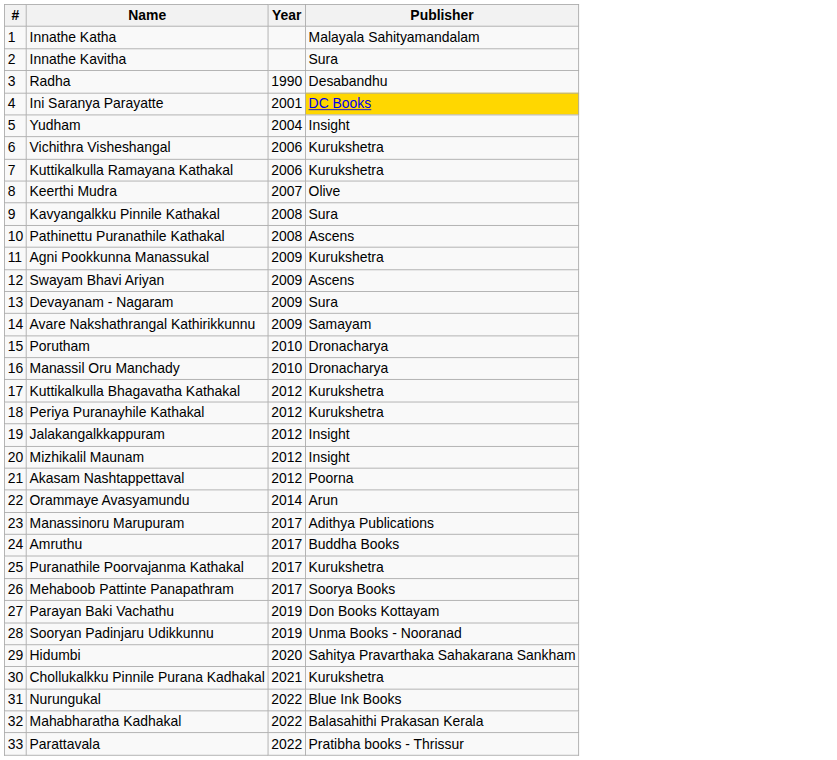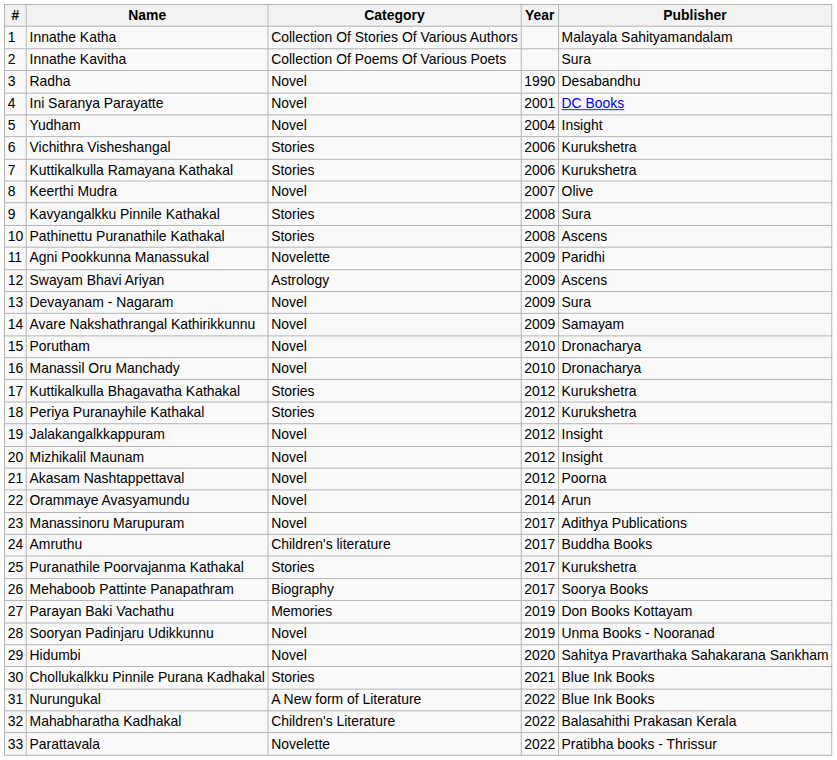 <table class="wikitable sortable">
 <tr>
 <th>#</th>
 <th>Name</th>
+<th>Category</th>
 <th>Year</th>
 <th>Publisher</th>
 </tr>
 <tr>
 <td>1</td>
 <td>Innathe Katha</td>
+<td>Collection Of Stories Of Various Authors</td>
 <td></td>
 <td>Malayala Sahityamandalam</td>
 </tr>
 <tr>
 <td>2</td>
 <td>Innathe Kavitha</td>
+<td>Collection Of Poems Of Various Poets</td>
 <td></td>
 <td>Sura</td>
 </tr>
 <tr>
 <td>3</td>
 <td>Radha</td>
+<td>Novel</td>
 <td>1990</td>
 <td>Desabandhu</td>
 </tr>
 <tr>
 <td>4</td>
 <td>Ini Saranya Parayatte</td>
+<td>Novel</td>
 <td>2001</td>
-<td style="background: gold;"><a href='#'>DC Books</a></td>
+<td><a href='#'>DC Books</a></td>
 </tr>
 <tr>
 <td>5</td>
 <td>Yudham</td>
+<td>Novel</td>
 <td>2004</td>
 <td>Insight</td>
 </tr>
 <tr>
 <td>6</td>
 <td>Vichithra Visheshangal</td>
+<td>Stories</td>
 <td>2006</td>
 <td>Kurukshetra</td>
 </tr>
 <tr>
 <td>7</td>
 <td>Kuttikalkulla Ramayana Kathakal</td>
+<td>Stories</td>
 <td>2006</td>
 <td>Kurukshetra</td>
 </tr>
 <tr>
 <td>8</td>
 <td>Keerthi Mudra</td>
+<td>Novel</td>
 <td>2007</td>
 <td>Olive</td>
 </tr>
 <tr>
 <td>9</td>
 <td>Kavyangalkku Pinnile Kathakal</td>
+<td>Stories</td>
 <td>2008</td>
 <td>Sura</td>
 </tr>
 <tr>
 <td>10</td>
 <td>Pathinettu Puranathile Kathakal</td>
+<td>Stories</td>
 <td>2008</td>
 <td>Ascens</td>
 </tr>
 <tr>
 <td>11</td>
 <td>Agni Pookkunna Manassukal</td>
+<td>Novelette</td>
 <td>2009</td>
-<td>Kurukshetra</td>
+<td>Paridhi</td>
 </tr>
 <tr>
 <td>12</td>
 <td>Swayam Bhavi Ariyan</td>
+<td>Astrology</td>
 <td>2009</td>
 <td>Ascens</td>
 </tr>
 <tr>
 <td>13</td>
 <td>Devayanam - Nagaram</td>
+<td>Novel</td>
 <td>2009</td>
 <td>Sura</td>
 </tr>
 <tr>
 <td>14</td>
 <td>Avare Nakshathrangal Kathirikkunnu</td>
+<td>Novel</td>
 <td>2009</td>
 <td>Samayam</td>
 </tr>
 <tr>
 <td>15</td>
 <td>Porutham</td>
+<td>Novel</td>
 <td>2010</td>
 <td>Dronacharya</td>
 </tr>
 <tr>
 <td>16</td>
 <td>Manassil Oru Manchady</td>
+<td>Novel</td>
 <td>2010</td>
 <td>Dronacharya</td>
 </tr>
 <tr>
 <td>17</td>
 <td>Kuttikalkulla Bhagavatha Kathakal</td>
+<td>Stories</td>
 <td>2012</td>
 <td>Kurukshetra</td>
 </tr>
 <tr>
 <td>18</td>
 <td>Periya Puranayhile Kathakal</td>
+<td>Stories</td>
 <td>2012</td>
 <td>Kurukshetra</td>
 </tr>
 <tr>
 <td>19</td>
 <td>Jalakangalkkappuram</td>
+<td>Novel</td>
 <td>2012</td>
 <td>Insight</td>
 </tr>
 <tr>
 <td>20</td>
 <td>Mizhikalil Maunam</td>
+<td>Novel</td>
 <td>2012</td>
 <td>Insight</td>
 </tr>
 <tr>
 <td>21</td>
 <td>Akasam Nashtappettaval</td>
+<td>Novel</td>
 <td>2012</td>
 <td>Poorna</td>
 </tr>
 <tr>
 <td>22</td>
 <td>Orammaye Avasyamundu</td>
+<td>Novel</td>
 <td>2014</td>
 <td>Arun</td>
 </tr>
 <tr>
 <td>23</td>
 <td>Manassinoru Marupuram</td>
+<td>Novel</td>
 <td>2017</td>
 <td>Adithya Publications</td>
 </tr>
 <tr>
 <td>24</td>
 <td>Amruthu</td>
+<td>Children's literature</td>
 <td>2017</td>
 <td>Buddha Books</td>
 </tr>
 <tr>
 <td>25</td>
 <td>Puranathile Poorvajanma Kathakal</td>
+<td>Stories</td>
 <td>2017</td>
 <td>Kurukshetra</td>
 </tr>
 <tr>
 <td>26</td>
 <td>Mehaboob Pattinte Panapathram</td>
+<td>Biography</td>
 <td>2017</td>
 <td>Soorya Books</td>
 </tr>
 <tr>
 <td>27</td>
 <td>Parayan Baki Vachathu</td>
+<td>Memories</td>
 <td>2019</td>
 <td>Don Books Kottayam</td>
 </tr>
 <tr>
 <td>28</td>
 <td>Sooryan Padinjaru Udikkunnu</td>
+<td>Novel</td>
 <td>2019</td>
 <td>Unma Books - Nooranad</td>
 </tr>
 <tr>
 <td>29</td>
 <td>Hidumbi</td>
+<td>Novel</td>
 <td>2020</td>
 <td>Sahitya Pravarthaka Sahakarana Sankham</td>
 </tr>
 <tr>
 <td>30</td>
 <td>Chollukalkku Pinnile Purana Kadhakal</td>
+<td>Stories</td>
 <td>2021</td>
-<td>Kurukshetra</td>
+<td>Blue Ink Books</td>
 </tr>
 <tr>
 <td>31</td>
 <td>Nurungukal</td>
+<td>A New form of Literature</td>
 <td>2022</td>
 <td>Blue Ink Books</td>
 </tr>
 <tr>
 <td>32</td>
 <td>Mahabharatha Kadhakal</td>
+<td>Children's Literature</td>
 <td>2022</td>
 <td>Balasahithi Prakasan Kerala</td>
 </tr>
 <tr>
 <td>33</td>
 <td>Parattavala</td>
+<td>Novelette</td>
 <td>2022</td>
 <td>Pratibha books - Thrissur</td>
 </tr>
 </table>
